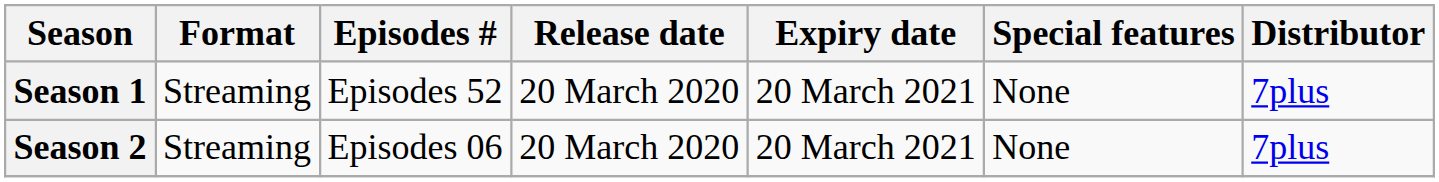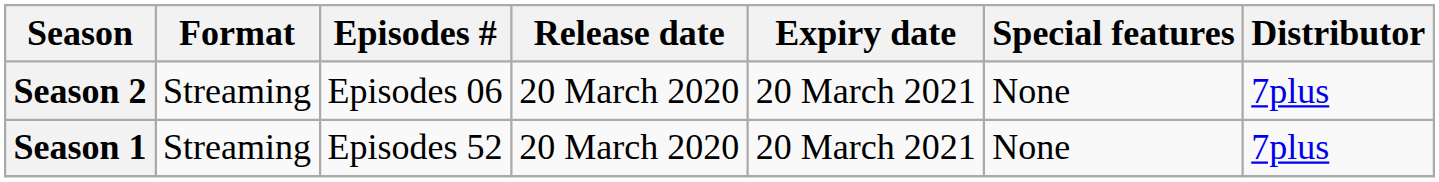 <table class="wikitable">
 <tr>
 <th>Season</th>
 <th>Format</th>
 <th>Episodes #</th>
 <th>Release date</th>
 <th>Expiry date</th>
 <th>Special features</th>
 <th>Distributor</th>
 </tr>
 <tr>
+<th>Season 2</th>
+<td>Streaming</td>
+<td style="text-align:left;">Episodes 06</td>
+<td>20 March 2020</td>
+<td>20 March 2021</td>
+<td>None</td>
+<td><a href='#'>7plus</a></td>
+</tr>
+<tr>
 <th>Season 1</th>
 <td>Streaming</td>
 <td style="text-align:left;">Episodes 52</td>
 <td>20 March 2020</td>
 <td>20 March 2021</td>
 <td>None</td>
 <td><a href='#'>7plus</a></td>
 </tr>
 <tr>
-<th>Season 2</th>
-<td>Streaming</td>
-<td style="text-align:left;">Episodes 06</td>
-<td>20 March 2020</td>
-<td>20 March 2021</td>
-<td>None</td>
-<td><a href='#'>7plus</a></td>
-</tr>
-<tr>
 </tr>
 </table>
